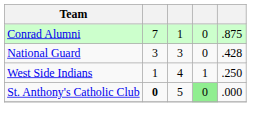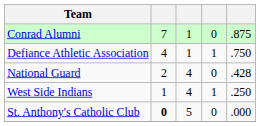 <table class="wikitable" style="font-size:95%; text-align:center">
 <tr>
 <th>Team</th>
 <th width="25"></th>
 <th width="25"></th>
 <th width="25"></th>
 <th width="30"></th>
 </tr>
 <tr style="background:#cfc;">
 <td style="text-align:left;"><a href='#'>Conrad Alumni</a></td>
 <td>7</td>
 <td>1</td>
 <td>0</td>
 <td>.875</td>
 </tr>
 <tr>
+<td style="text-align:left;"><a href='#'>Defiance Athletic Association</a></td>
+<td>4</td>
+<td>1</td>
+<td>1</td>
+<td>.750</td>
+</tr>
+<tr>
 <td style="text-align:left;"><a href='#'>National Guard</a></td>
-<td>3</td>
-<td>3</td>
+<td>2</td>
+<td>4</td>
 <td>0</td>
 <td>.428</td>
 </tr>
 <tr>
 <td style="text-align:left;"><a href='#'>West Side Indians</a></td>
 <td>1</td>
 <td>4</td>
 <td>1</td>
 <td>.250</td>
 </tr>
 <tr>
 <td style="text-align:left;"><a href='#'>St. Anthony's Catholic Club</a></td>
 <td><strong>0</strong></td>
 <td>5</td>
-<td style="background: lightgreen;">0</td>
+<td>0</td>
 <td>.000</td>
 </tr>
 <tr>
 </tr>
 </table>
